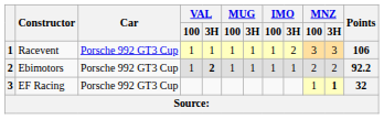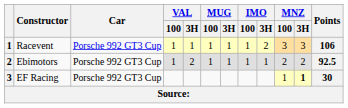 <table class="wikitable" style="font-size:85%; vertical-align:top; text-align:center">
 <tr>
 <th rowspan="2"></th>
 <th rowspan="2">Constructor</th>
 <th rowspan="2">Car</th>
 <th colspan="2"><a href='#'>VAL</a><br></th>
 <th colspan="2"><a href='#'>MUG</a><br></th>
 <th colspan="2"><a href='#'>IMO</a><br></th>
 <th colspan="2"><a href='#'>MNZ</a><br></th>
 <th rowspan="2">Points</th>
 </tr>
 <tr>
 <th>100</th>
 <th>3H</th>
 <th>100</th>
 <th>3H</th>
 <th>100</th>
 <th>3H</th>
 <th>100</th>
 <th>3H</th>
 </tr>
 <tr>
 <th>1</th>
 <td style="text-align:left"> Racevent</td>
 <td style="text-align:left"><a href='#'>Porsche 992 GT3 Cup</a></td>
 <td style="background:#FFFFBF">1</td>
 <td style="background:#FFFFBF">1</td>
 <td style="background:#FFFFBF">1</td>
 <td style="background:#FFFFBF">1</td>
 <td style="background:#FFFFBF">1</td>
 <td style="background:#FFFFBF">2</td>
 <td style="background:#FFDF9F">3</td>
 <td style="background:#FFDF9F">3</td>
 <th>106</th>
 </tr>
 <tr>
 <th>2</th>
 <td style="text-align:left"> Ebimotors</td>
 <td style="text-align:left">Porsche 992 GT3 Cup</td>
 <td style="background:#DFDFDF">1</td>
-<td style="background:#DFDFDF"><strong>2</strong></td>
+<td style="background:#DFDFDF">2</td>
 <td style="background:#DFDFDF">1</td>
 <td style="background:#DFDFDF">1</td>
 <td style="background:#DFDFDF">1</td>
 <td style="background:#DFDFDF">1</td>
 <td style="background:#DFDFDF">2</td>
 <td style="background:#DFDFDF">2</td>
-<th>92.2</th>
+<th>92.5</th>
 </tr>
 <tr>
 <th>3</th>
 <td style="text-align:left"> EF Racing</td>
 <td style="text-align:left">Porsche 992 GT3 Cup</td>
 <td style="background:#"></td>
 <td style="background:#"></td>
 <td style="background:#"></td>
 <td style="background:#"></td>
 <td style="background:#"></td>
 <td style="background:#"></td>
 <td style="background:#FFFFBF">1</td>
 <td style="background:#FFFFBF"><strong>1</strong></td>
-<th>32</th>
+<th>30</th>
 </tr>
 <tr>
 <th colspan="12">Source:</th>
 </tr>
 </table>
